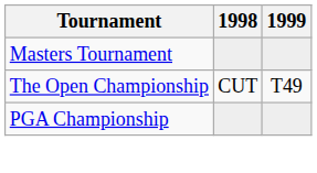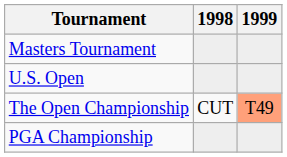 <table class="wikitable" style="font-size:95%;text-align:center;">
 <tr>
 <th>Tournament</th>
 <th>1998</th>
 <th>1999</th>
 </tr>
 <tr>
 <td align=left><a href='#'>Masters Tournament</a></td>
 <td style="background:#eeeeee;"></td>
 <td style="background:#eeeeee;"></td>
 </tr>
 <tr>
+<td align=left><a href='#'>U.S. Open</a></td>
+<td style="background:#eeeeee;"></td>
+<td style="background:#eeeeee;"></td>
+</tr>
+<tr>
 <td align=left><a href='#'>The Open Championship</a></td>
 <td>CUT</td>
-<td>T49</td>
+<td style="background: lightsalmon;">T49</td>
 </tr>
 <tr>
 <td align=left><a href='#'>PGA Championship</a></td>
 <td style="background:#eeeeee;"></td>
 <td style="background:#eeeeee;"></td>
 </tr>
 </table>
